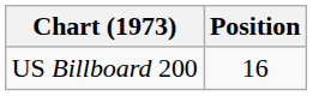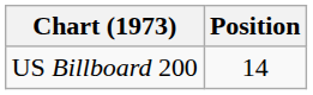 <table class="wikitable plainrowheaders" style="text-align:center">
 <tr>
 <th scope="col">Chart (1973)</th>
 <th scope="col">Position</th>
 </tr>
 <tr>
 <td>US <em>Billboard</em> 200</td>
-<td align="center">16</td>
+<td align="center">14</td>
 </tr>
 </table>
